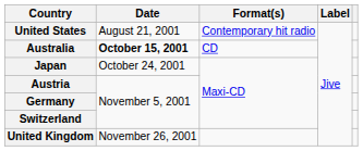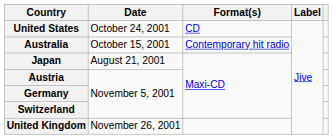 <table class="wikitable plainrowheaders">
 <tr>
 <th scope="col">Country</th>
 <th scope="col">Date</th>
 <th scope="col">Format(s)</th>
 <th scope="col">Label</th>
 <th scope="col"></th>
 </tr>
 <tr>
 <th scope="row">United States</th>
-<td>August 21, 2001</td>
-<td><a href='#'>Contemporary hit radio</a></td>
+<td>October 24, 2001</td>
+<td><a href='#'>CD</a></td>
 <td rowspan="7"><a href='#'>Jive</a></td>
 <td></td>
 </tr>
 <tr>
 <th scope="row">Australia</th>
-<td><strong>October 15, 2001</strong></td>
-<td><a href='#'>CD</a></td>
+<td>October 15, 2001</td>
+<td><a href='#'>Contemporary hit radio</a></td>
 <td></td>
 </tr>
 <tr>
 <th scope="row">Japan</th>
-<td>October 24, 2001</td>
+<td>August 21, 2001</td>
 <td rowspan="4"><a href='#'>Maxi-CD</a></td>
 <td></td>
 </tr>
 <tr>
 <th scope="row">Austria</th>
 <td rowspan="3">November 5, 2001</td>
 <td></td>
 </tr>
 <tr>
 <th scope="row">Germany</th>
 <td></td>
 </tr>
 <tr>
 <th scope="row">Switzerland</th>
 <td></td>
 </tr>
 <tr>
 <th scope="row">United Kingdom</th>
 <td>November 26, 2001</td>
 <td></td>
 <td></td>
 </tr>
 </table>
